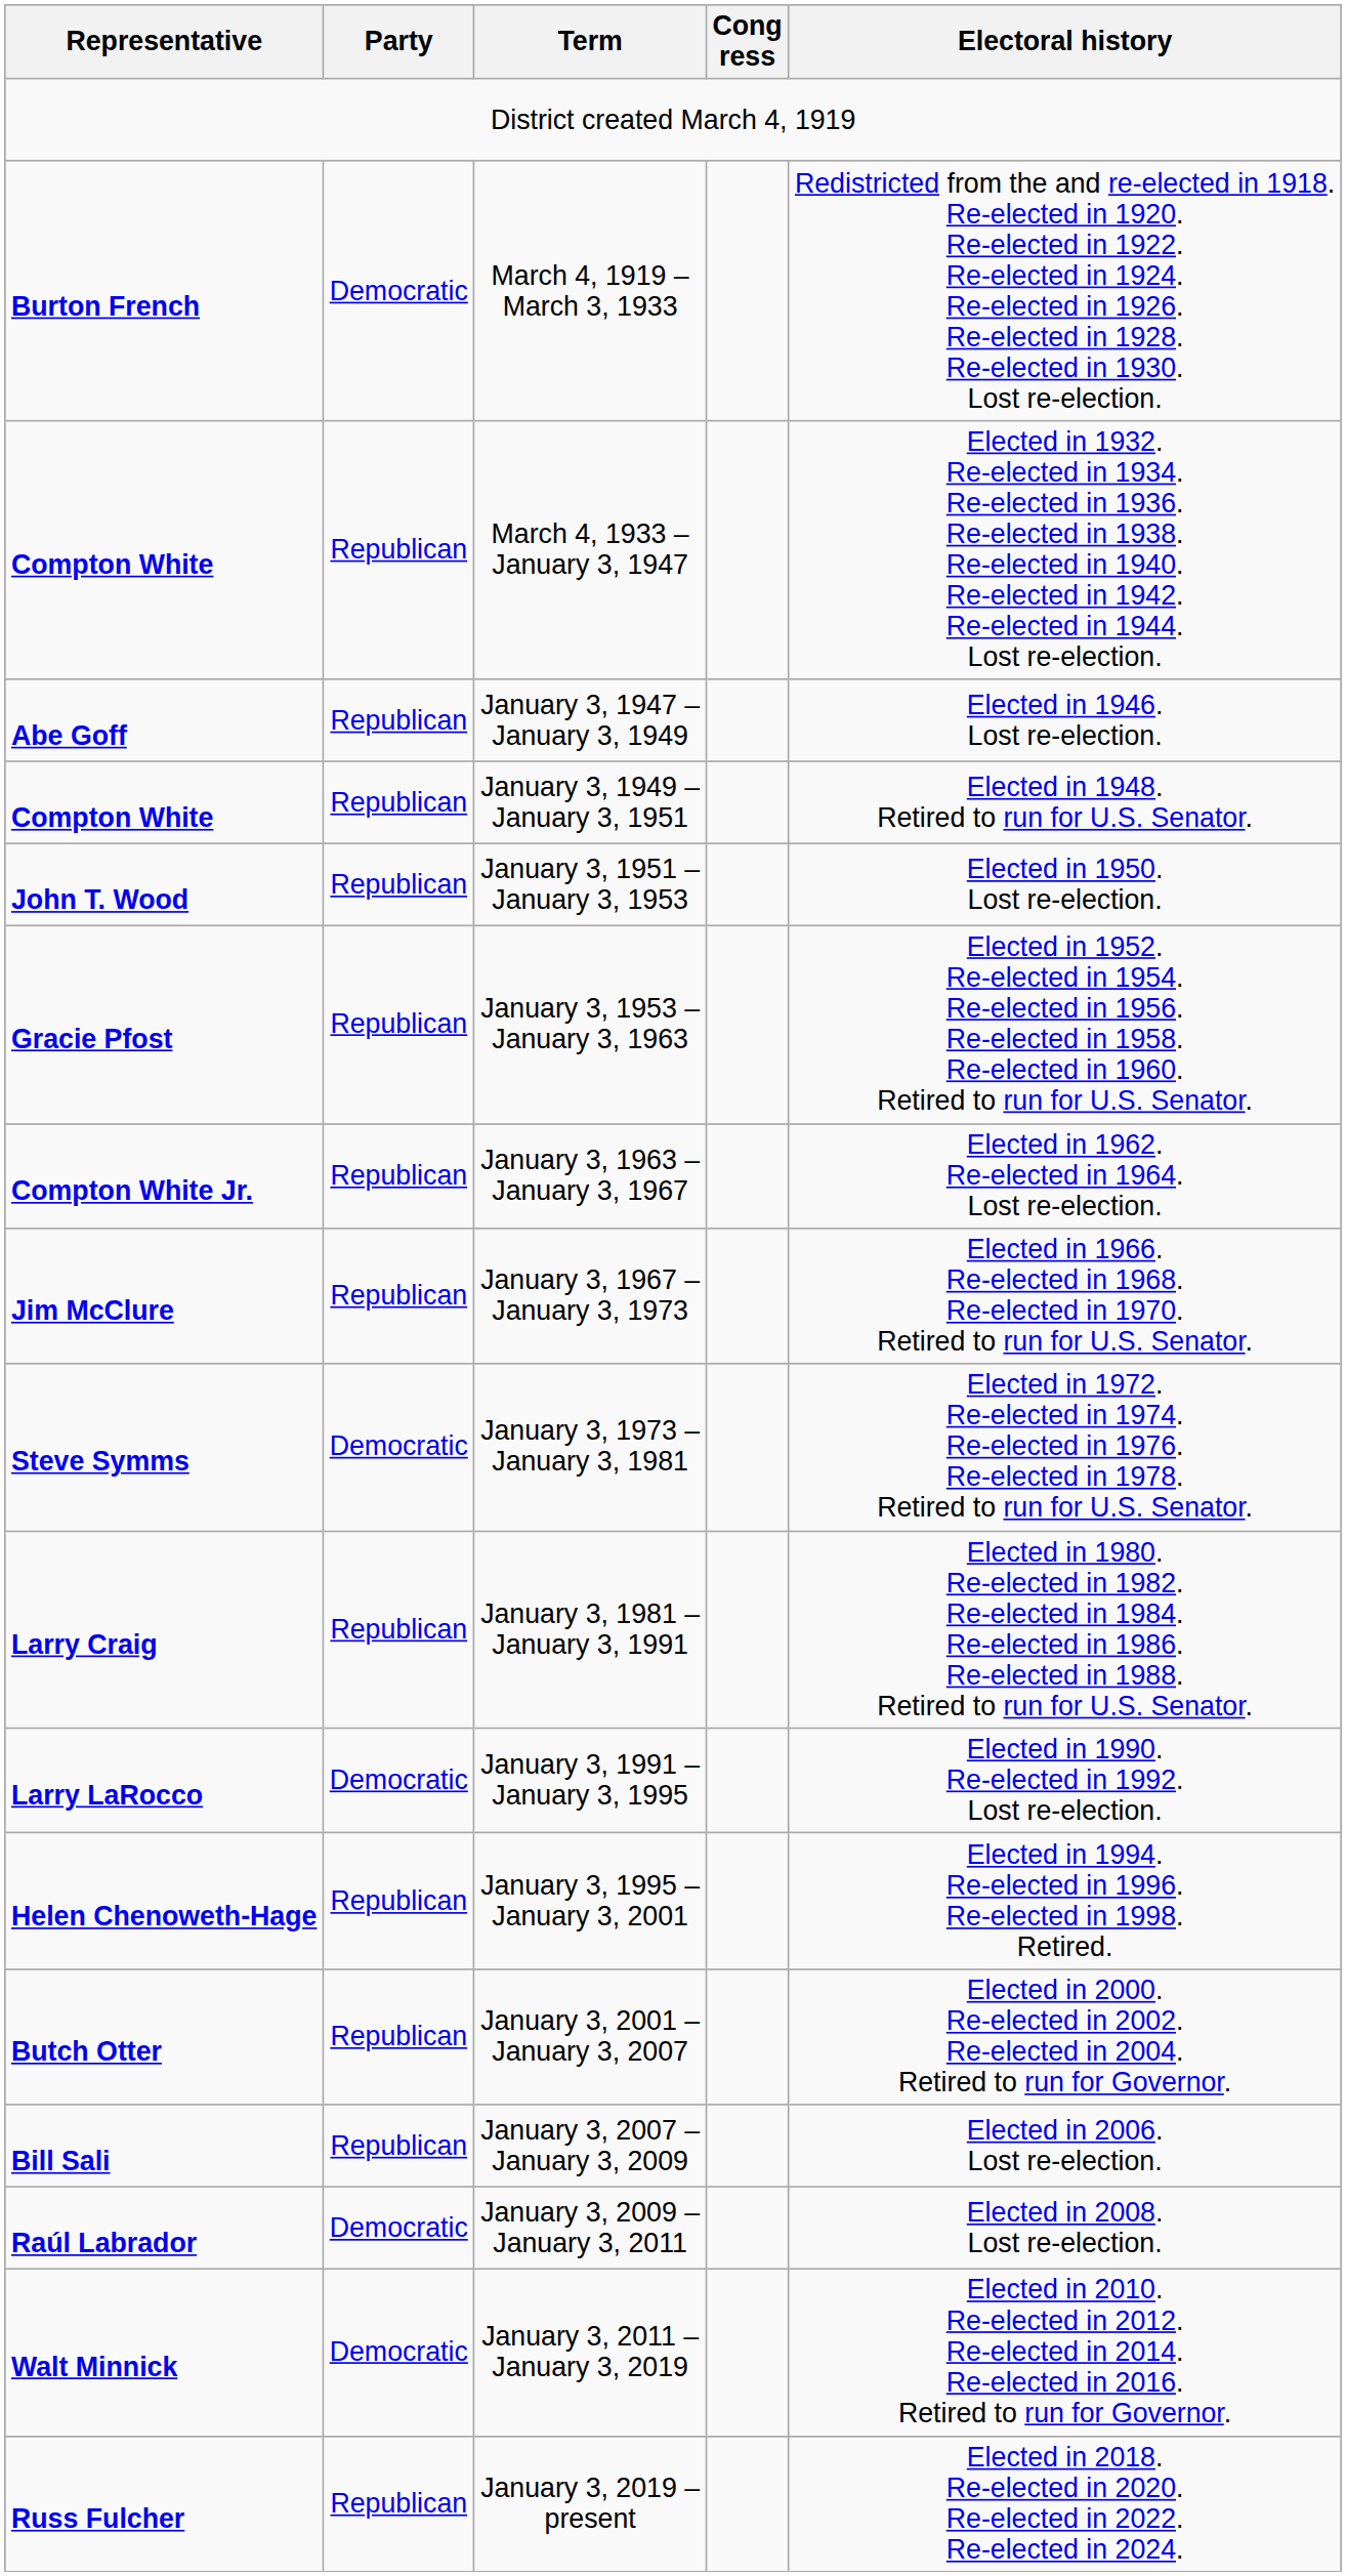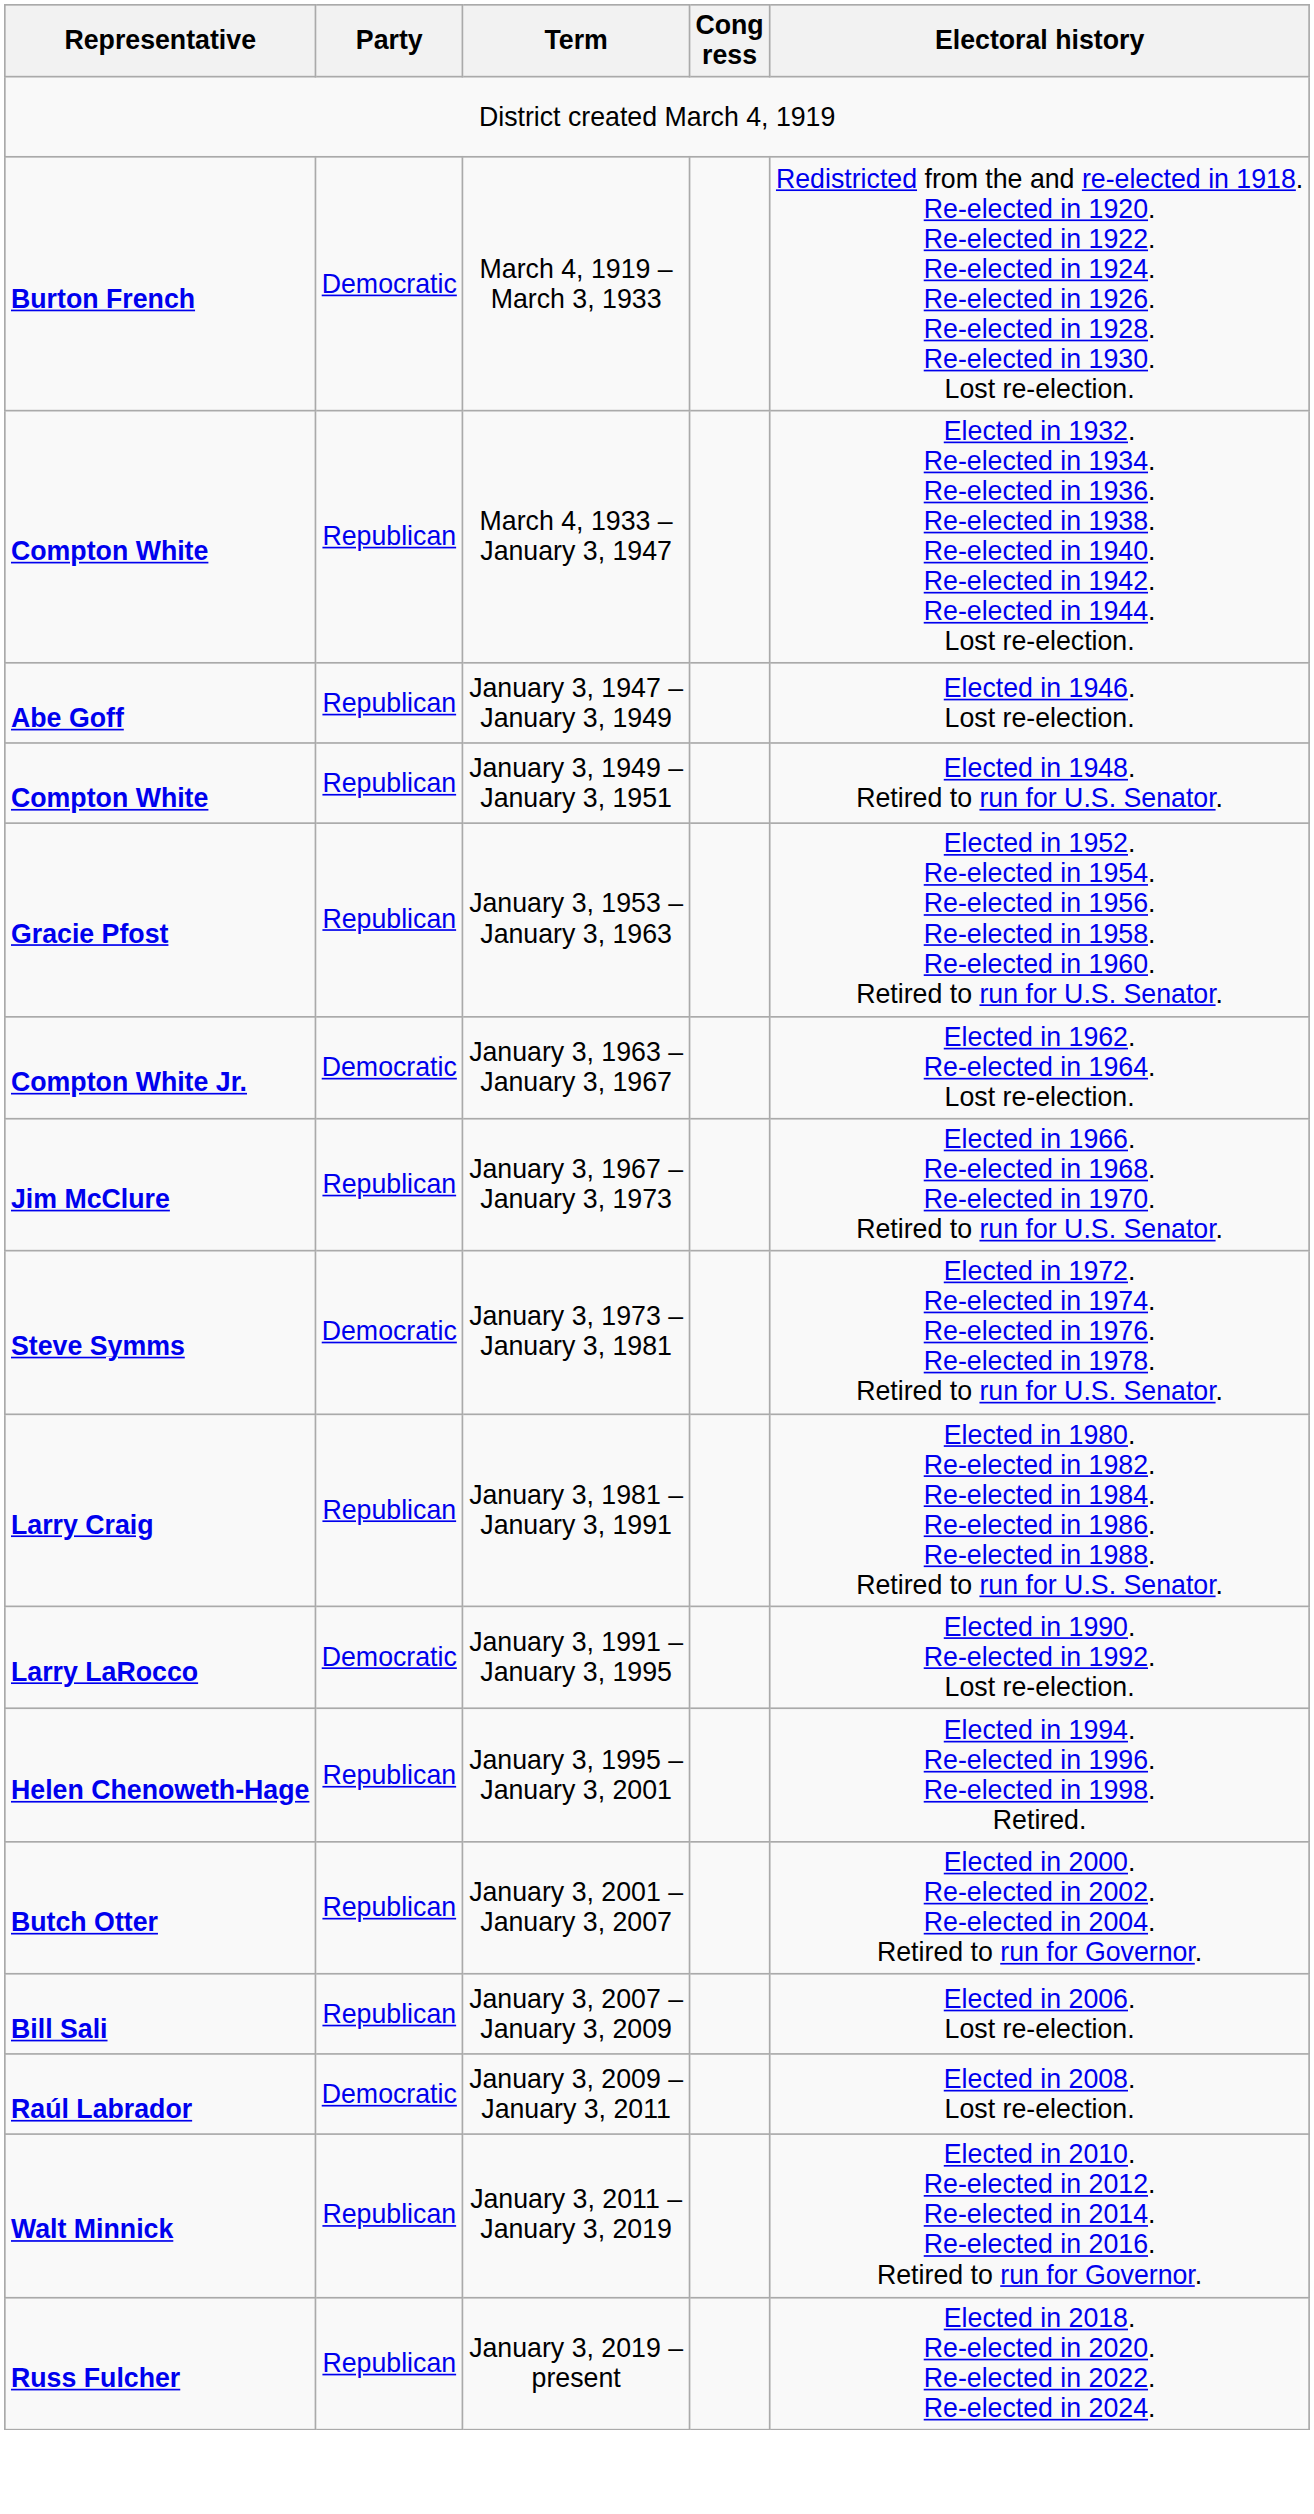 <table class=wikitable style="text-align:center">
 <tr>
 <th>Representative</th>
 <th>Party</th>
 <th>Term</th>
 <th>Cong<br>ress</th>
 <th>Electoral history</th>
 </tr>
 <tr style="height:3em">
 <td colspan=5>District created March 4, 1919</td>
 </tr>
 <tr style="height:3em">
 <td align=left><br><strong><a href='#'>Burton French</a></strong><br></td>
 <td><a href='#'>Democratic</a></td>
 <td nowrap>March 4, 1919 –<br>March 3, 1933</td>
 <td></td>
 <td><a href='#'>Redistricted</a> from the  and <a href='#'>re-elected in 1918</a>.<br><a href='#'>Re-elected in 1920</a>.<br><a href='#'>Re-elected in 1922</a>.<br><a href='#'>Re-elected in 1924</a>.<br><a href='#'>Re-elected in 1926</a>.<br><a href='#'>Re-elected in 1928</a>.<br><a href='#'>Re-elected in 1930</a>.<br>Lost re-election.</td>
 </tr>
 <tr style="height:3em">
 <td align=left><br><strong><a href='#'>Compton White</a></strong><br></td>
 <td><a href='#'>Republican</a></td>
 <td nowrap>March 4, 1933 –<br>January 3, 1947</td>
 <td></td>
 <td><a href='#'>Elected in 1932</a>.<br><a href='#'>Re-elected in 1934</a>.<br><a href='#'>Re-elected in 1936</a>.<br><a href='#'>Re-elected in 1938</a>.<br><a href='#'>Re-elected in 1940</a>.<br><a href='#'>Re-elected in 1942</a>.<br><a href='#'>Re-elected in 1944</a>.<br>Lost re-election.</td>
 </tr>
 <tr style="height:3em">
 <td align=left><br><strong><a href='#'>Abe Goff</a></strong><br></td>
 <td><a href='#'>Republican</a></td>
 <td nowrap>January 3, 1947 –<br>January 3, 1949</td>
 <td></td>
 <td><a href='#'>Elected in 1946</a>.<br>Lost re-election.</td>
 </tr>
 <tr style="height:3em">
 <td align=left><br><strong><a href='#'>Compton White</a></strong><br></td>
 <td><a href='#'>Republican</a></td>
 <td nowrap>January 3, 1949 –<br>January 3, 1951</td>
 <td></td>
 <td><a href='#'>Elected in 1948</a>.<br>Retired to <a href='#'>run for U.S. Senator</a>.</td>
 </tr>
 <tr style="height:3em">
-<td align=left><br><strong><a href='#'>John T. Wood</a></strong><br></td>
-<td><a href='#'>Republican</a></td>
-<td nowrap>January 3, 1951 –<br>January 3, 1953</td>
-<td></td>
-<td><a href='#'>Elected in 1950</a>.<br>Lost re-election.</td>
-</tr>
-<tr style="height:3em">
 <td align=left><br><strong><a href='#'>Gracie Pfost</a></strong><br></td>
 <td><a href='#'>Republican</a></td>
 <td nowrap>January 3, 1953 –<br>January 3, 1963</td>
 <td></td>
 <td><a href='#'>Elected in 1952</a>.<br><a href='#'>Re-elected in 1954</a>.<br><a href='#'>Re-elected in 1956</a>.<br><a href='#'>Re-elected in 1958</a>.<br><a href='#'>Re-elected in 1960</a>.<br>Retired to <a href='#'>run for U.S. Senator</a>.</td>
 </tr>
 <tr style="height:3em">
 <td align=left><br><strong><a href='#'>Compton White Jr.</a></strong><br></td>
-<td><a href='#'>Republican</a></td>
+<td><a href='#'>Democratic</a></td>
 <td nowrap>January 3, 1963 –<br>January 3, 1967</td>
 <td></td>
 <td><a href='#'>Elected in 1962</a>.<br><a href='#'>Re-elected in 1964</a>.<br>Lost re-election.</td>
 </tr>
 <tr style="height:3em">
 <td align=left><br><strong><a href='#'>Jim McClure</a></strong><br></td>
 <td><a href='#'>Republican</a></td>
 <td nowrap>January 3, 1967 –<br>January 3, 1973</td>
 <td></td>
 <td><a href='#'>Elected in 1966</a>.<br><a href='#'>Re-elected in 1968</a>.<br><a href='#'>Re-elected in 1970</a>.<br>Retired to <a href='#'>run for U.S. Senator</a>.</td>
 </tr>
 <tr style="height:3em">
 <td align=left><br><strong><a href='#'>Steve Symms</a></strong><br></td>
 <td><a href='#'>Democratic</a></td>
 <td nowrap>January 3, 1973 –<br>January 3, 1981</td>
 <td></td>
 <td><a href='#'>Elected in 1972</a>.<br><a href='#'>Re-elected in 1974</a>.<br><a href='#'>Re-elected in 1976</a>.<br><a href='#'>Re-elected in 1978</a>.<br>Retired to <a href='#'>run for U.S. Senator</a>.</td>
 </tr>
 <tr style="height:3em">
 <td align=left><br><strong><a href='#'>Larry Craig</a></strong><br></td>
 <td><a href='#'>Republican</a></td>
 <td nowrap>January 3, 1981 –<br>January 3, 1991</td>
 <td></td>
 <td><a href='#'>Elected in 1980</a>.<br><a href='#'>Re-elected in 1982</a>.<br><a href='#'>Re-elected in 1984</a>.<br><a href='#'>Re-elected in 1986</a>.<br><a href='#'>Re-elected in 1988</a>.<br>Retired to <a href='#'>run for U.S. Senator</a>.</td>
 </tr>
 <tr style="height:3em">
 <td align=left><br><strong><a href='#'>Larry LaRocco</a></strong><br></td>
 <td><a href='#'>Democratic</a></td>
 <td nowrap>January 3, 1991 –<br>January 3, 1995</td>
 <td></td>
 <td><a href='#'>Elected in 1990</a>.<br><a href='#'>Re-elected in 1992</a>.<br>Lost re-election.</td>
 </tr>
 <tr style="height:3em">
 <td align=left><br><strong><a href='#'>Helen Chenoweth-Hage</a></strong><br></td>
 <td><a href='#'>Republican</a></td>
 <td nowrap>January 3, 1995 –<br>January 3, 2001</td>
 <td></td>
 <td><a href='#'>Elected in 1994</a>.<br><a href='#'>Re-elected in 1996</a>.<br><a href='#'>Re-elected in 1998</a>.<br>Retired.</td>
 </tr>
 <tr style="height:3em">
 <td align=left><br><strong><a href='#'>Butch Otter</a></strong><br></td>
 <td><a href='#'>Republican</a></td>
 <td nowrap>January 3, 2001 –<br>January 3, 2007</td>
 <td></td>
 <td><a href='#'>Elected in 2000</a>.<br><a href='#'>Re-elected in 2002</a>.<br><a href='#'>Re-elected in 2004</a>.<br>Retired to <a href='#'>run for Governor</a>.</td>
 </tr>
 <tr style="height:3em">
 <td align=left><br><strong><a href='#'>Bill Sali</a></strong><br></td>
 <td><a href='#'>Republican</a></td>
 <td nowrap>January 3, 2007 –<br>January 3, 2009</td>
 <td></td>
 <td><a href='#'>Elected in 2006</a>.<br>Lost re-election.</td>
 </tr>
 <tr style="height:3em">
 <td align=left><br><strong><a href='#'>Raúl Labrador</a></strong><br></td>
 <td><a href='#'>Democratic</a></td>
 <td nowrap>January 3, 2009 –<br>January 3, 2011</td>
 <td></td>
 <td><a href='#'>Elected in 2008</a>.<br>Lost re-election.</td>
 </tr>
 <tr style="height:3em">
 <td align=left><br><strong><a href='#'>Walt Minnick</a></strong><br></td>
-<td><a href='#'>Democratic</a></td>
+<td><a href='#'>Republican</a></td>
 <td nowrap>January 3, 2011 –<br>January 3, 2019</td>
 <td></td>
 <td><a href='#'>Elected in 2010</a>.<br><a href='#'>Re-elected in 2012</a>.<br><a href='#'>Re-elected in 2014</a>.<br><a href='#'>Re-elected in 2016</a>.<br>Retired to <a href='#'>run for Governor</a>.</td>
 </tr>
 <tr style="height:3em">
 <td align=left><br><strong><a href='#'>Russ Fulcher</a></strong><br></td>
 <td><a href='#'>Republican</a></td>
 <td nowrap>January 3, 2019 –<br>present</td>
 <td></td>
 <td><a href='#'>Elected in 2018</a>.<br><a href='#'>Re-elected in 2020</a>.<br><a href='#'>Re-elected in 2022</a>.<br><a href='#'>Re-elected in 2024</a>.</td>
 </tr>
 </table>
